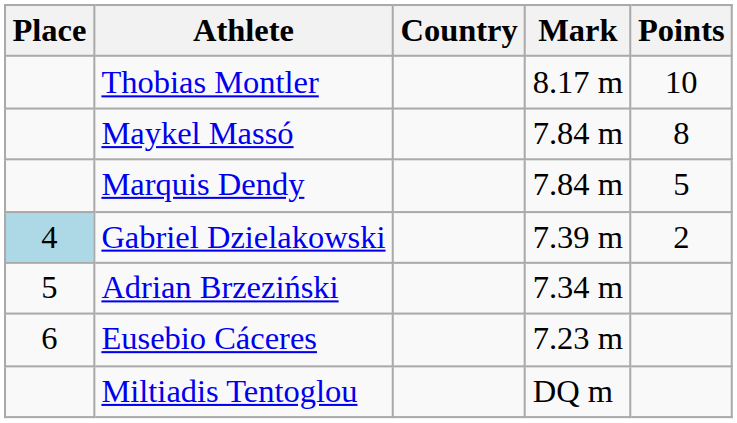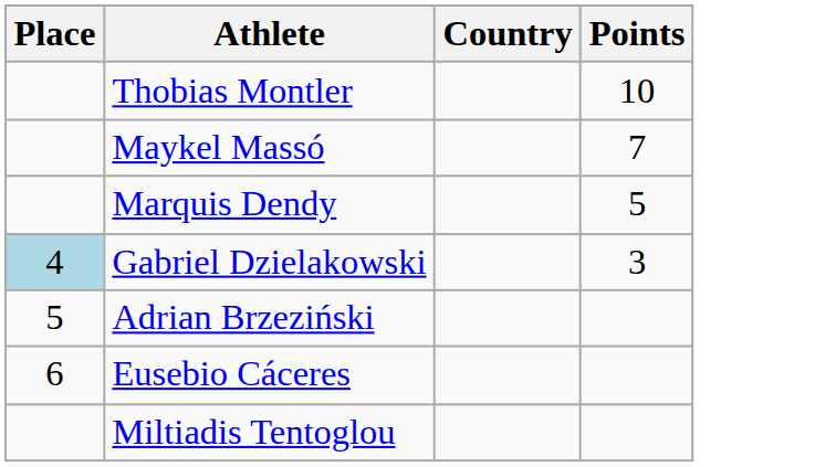 <table class="wikitable">
 <tr>
 <th>Place</th>
 <th>Athlete</th>
 <th>Country</th>
-<th>Mark</th>
 <th>Points</th>
 </tr>
 <tr>
 <td align=center></td>
 <td><a href='#'>Thobias Montler</a></td>
 <td></td>
-<td>8.17 m</td>
 <td align=center>10</td>
 </tr>
 <tr>
 <td align=center></td>
 <td><a href='#'>Maykel Massó</a></td>
 <td></td>
-<td>7.84 m</td>
-<td align=center>8</td>
+<td align=center>7</td>
 </tr>
 <tr>
 <td align=center></td>
 <td><a href='#'>Marquis Dendy</a></td>
 <td></td>
-<td>7.84 m</td>
 <td align=center>5</td>
 </tr>
 <tr>
 <td align=center style="background: lightblue;">4</td>
 <td><a href='#'>Gabriel Dzielakowski</a></td>
 <td></td>
-<td>7.39 m</td>
-<td align=center>2</td>
+<td align=center>3</td>
 </tr>
 <tr>
 <td align=center>5</td>
 <td><a href='#'>Adrian Brzeziński</a></td>
 <td></td>
-<td>7.34 m</td>
 <td align=center></td>
 </tr>
 <tr>
 <td align=center>6</td>
 <td><a href='#'>Eusebio Cáceres</a></td>
 <td></td>
-<td>7.23 m</td>
 <td align=center></td>
 </tr>
 <tr>
 <td align=center></td>
 <td><a href='#'>Miltiadis Tentoglou</a></td>
 <td></td>
-<td>DQ m</td>
 <td align=center></td>
 </tr>
 </table>
